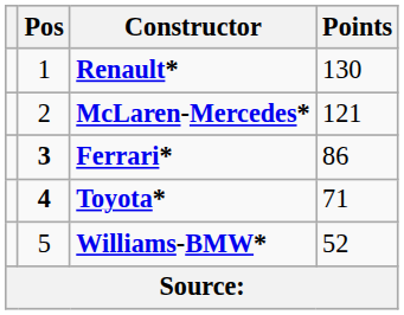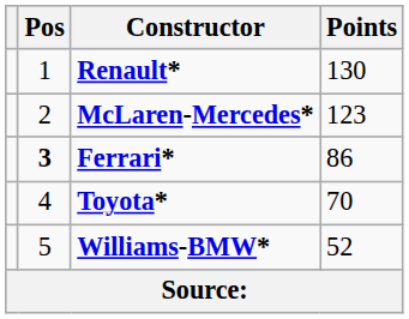 <table class="wikitable" style="font-size: 85%;">
 <tr>
 <th></th>
 <th>Pos</th>
 <th>Constructor</th>
 <th>Points</th>
 </tr>
 <tr>
 <td></td>
 <td align="center">1</td>
 <td> <strong><a href='#'>Renault</a>*</strong></td>
 <td>130</td>
 </tr>
 <tr>
 <td></td>
 <td align="center">2</td>
 <td> <strong><a href='#'>McLaren</a>-<a href='#'>Mercedes</a>*</strong></td>
-<td>121</td>
+<td>123</td>
 </tr>
 <tr>
 <td></td>
 <td align="center"><strong>3</strong></td>
 <td> <strong><a href='#'>Ferrari</a>*</strong></td>
 <td>86</td>
 </tr>
 <tr>
 <td></td>
-<td align="center"><strong>4</strong></td>
+<td align="center">4</td>
 <td> <strong><a href='#'>Toyota</a>*</strong></td>
-<td>71</td>
+<td>70</td>
 </tr>
 <tr>
 <td></td>
 <td align="center">5</td>
 <td> <strong><a href='#'>Williams</a>-<a href='#'>BMW</a>*</strong></td>
 <td>52</td>
 </tr>
 <tr>
 <th colspan=4>Source: </th>
 </tr>
 </table>
